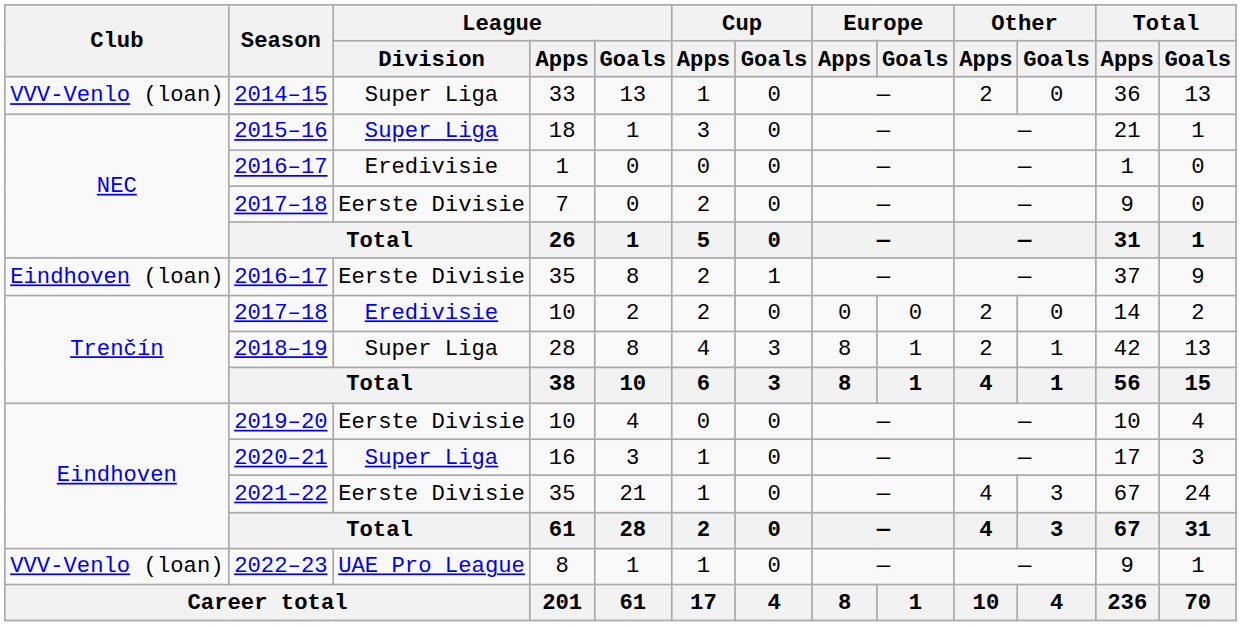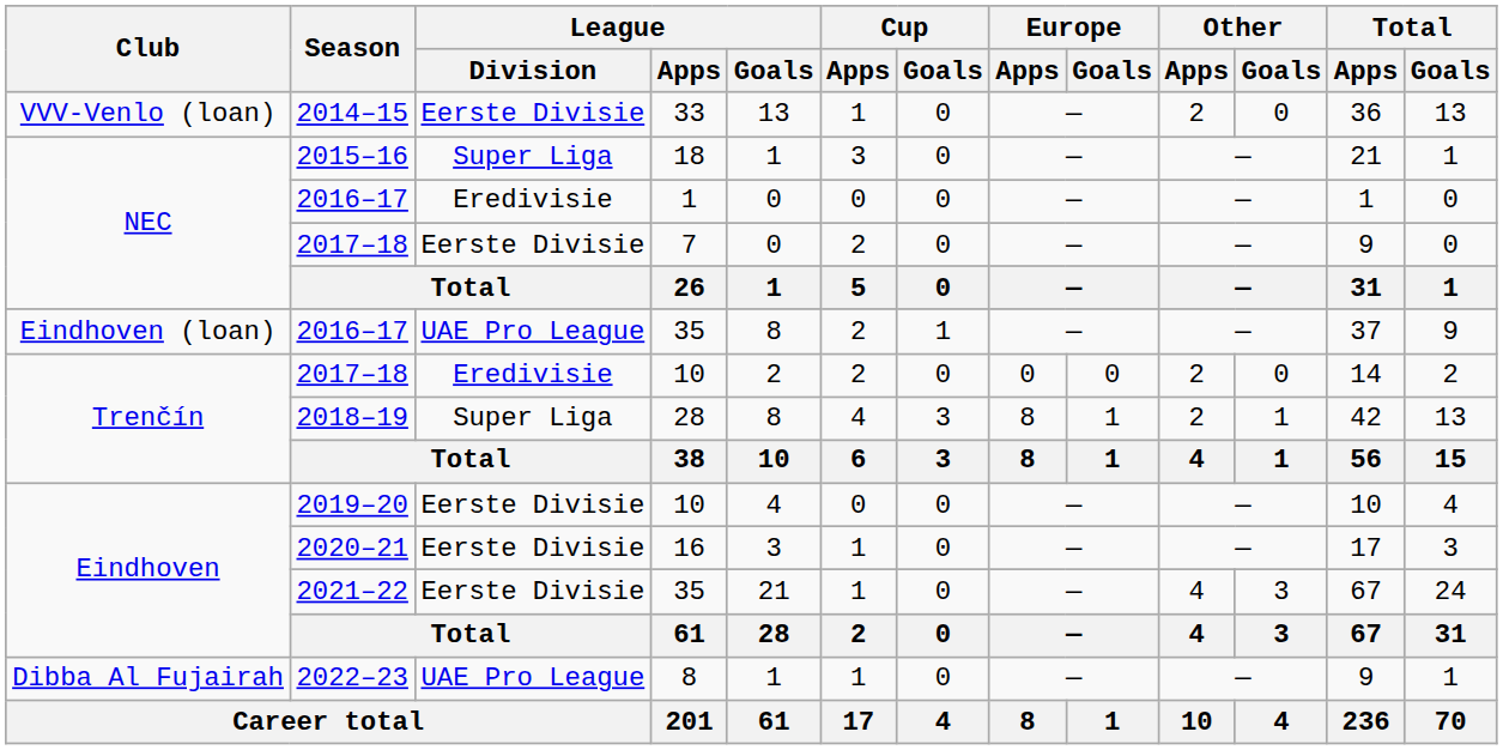 <table class="wikitable" style="text-align:center">
 <tr>
 <th rowspan="2">Club</th>
 <th rowspan="2">Season</th>
 <th colspan="3">League</th>
 <th colspan="2">Cup</th>
 <th colspan="2">Europe</th>
 <th colspan="2">Other</th>
 <th colspan="2">Total</th>
 </tr>
 <tr>
 <th>Division</th>
 <th>Apps</th>
 <th>Goals</th>
 <th>Apps</th>
 <th>Goals</th>
 <th>Apps</th>
 <th>Goals</th>
 <th>Apps</th>
 <th>Goals</th>
 <th>Apps</th>
 <th>Goals</th>
 </tr>
 <tr>
 <td><a href='#'>VVV-Venlo</a> (loan)</td>
 <td><a href='#'>2014–15</a></td>
-<td>Super Liga</td>
+<td><a href='#'>Eerste Divisie</a></td>
 <td>33</td>
 <td>13</td>
 <td>1</td>
 <td>0</td>
 <td colspan="2">—</td>
 <td>2</td>
 <td>0</td>
 <td>36</td>
 <td>13</td>
 </tr>
 <tr>
 <td rowspan="4"><a href='#'>NEC</a></td>
 <td><a href='#'>2015–16</a></td>
 <td><a href='#'>Super Liga</a></td>
 <td>18</td>
 <td>1</td>
 <td>3</td>
 <td>0</td>
 <td colspan="2">—</td>
 <td colspan="2">—</td>
 <td>21</td>
 <td>1</td>
 </tr>
 <tr>
 <td><a href='#'>2016–17</a></td>
 <td>Eredivisie</td>
 <td>1</td>
 <td>0</td>
 <td>0</td>
 <td>0</td>
 <td colspan="2">—</td>
 <td colspan="2">—</td>
 <td>1</td>
 <td>0</td>
 </tr>
 <tr>
 <td><a href='#'>2017–18</a></td>
 <td>Eerste Divisie</td>
 <td>7</td>
 <td>0</td>
 <td>2</td>
 <td>0</td>
 <td colspan="2">—</td>
 <td colspan="2">—</td>
 <td>9</td>
 <td>0</td>
 </tr>
 <tr>
 <th colspan="2">Total</th>
 <th>26</th>
 <th>1</th>
 <th>5</th>
 <th>0</th>
 <th colspan="2">—</th>
 <th colspan="2">—</th>
 <th>31</th>
 <th>1</th>
 </tr>
 <tr>
 <td><a href='#'>Eindhoven</a> (loan)</td>
 <td><a href='#'>2016–17</a></td>
-<td>Eerste Divisie</td>
+<td><a href='#'>UAE Pro League</a></td>
 <td>35</td>
 <td>8</td>
 <td>2</td>
 <td>1</td>
 <td colspan="2">—</td>
 <td colspan="2">—</td>
 <td>37</td>
 <td>9</td>
 </tr>
 <tr>
 <td rowspan="3"><a href='#'>Trenčín</a></td>
 <td><a href='#'>2017–18</a></td>
 <td><a href='#'>Eredivisie</a></td>
 <td>10</td>
 <td>2</td>
 <td>2</td>
 <td>0</td>
 <td>0</td>
 <td>0</td>
 <td>2</td>
 <td>0</td>
 <td>14</td>
 <td>2</td>
 </tr>
 <tr>
 <td><a href='#'>2018–19</a></td>
 <td>Super Liga</td>
 <td>28</td>
 <td>8</td>
 <td>4</td>
 <td>3</td>
 <td>8</td>
 <td>1</td>
 <td>2</td>
 <td>1</td>
 <td>42</td>
 <td>13</td>
 </tr>
 <tr>
 <th colspan="2">Total</th>
 <th>38</th>
 <th>10</th>
 <th>6</th>
 <th>3</th>
 <th>8</th>
 <th>1</th>
 <th>4</th>
 <th>1</th>
 <th>56</th>
 <th>15</th>
 </tr>
 <tr>
 <td rowspan="4"><a href='#'>Eindhoven</a></td>
 <td><a href='#'>2019–20</a></td>
 <td>Eerste Divisie</td>
 <td>10</td>
 <td>4</td>
 <td>0</td>
 <td>0</td>
 <td colspan="2">—</td>
 <td colspan="2">—</td>
 <td>10</td>
 <td>4</td>
 </tr>
 <tr>
 <td><a href='#'>2020–21</a></td>
-<td><a href='#'>Super Liga</a></td>
+<td>Eerste Divisie</td>
 <td>16</td>
 <td>3</td>
 <td>1</td>
 <td>0</td>
 <td colspan="2">—</td>
 <td colspan="2">—</td>
 <td>17</td>
 <td>3</td>
 </tr>
 <tr>
 <td><a href='#'>2021–22</a></td>
 <td>Eerste Divisie</td>
 <td>35</td>
 <td>21</td>
 <td>1</td>
 <td>0</td>
 <td colspan="2">—</td>
 <td>4</td>
 <td>3</td>
 <td>67</td>
 <td>24</td>
 </tr>
 <tr>
 <th colspan="2">Total</th>
 <th>61</th>
 <th>28</th>
 <th>2</th>
 <th>0</th>
 <th colspan="2">—</th>
 <th>4</th>
 <th>3</th>
 <th>67</th>
 <th>31</th>
 </tr>
 <tr>
-<td><a href='#'>VVV-Venlo</a> (loan)</td>
+<td><a href='#'>Dibba Al Fujairah</a></td>
 <td><a href='#'>2022–23</a></td>
 <td><a href='#'>UAE Pro League</a></td>
 <td>8</td>
 <td>1</td>
 <td>1</td>
 <td>0</td>
 <td colspan="2">—</td>
 <td colspan="2">—</td>
 <td>9</td>
 <td>1</td>
 </tr>
 <tr>
 <th colspan="3">Career total</th>
 <th>201</th>
 <th>61</th>
 <th>17</th>
 <th>4</th>
 <th>8</th>
 <th>1</th>
 <th>10</th>
 <th>4</th>
 <th>236</th>
 <th>70</th>
 </tr>
 </table>
